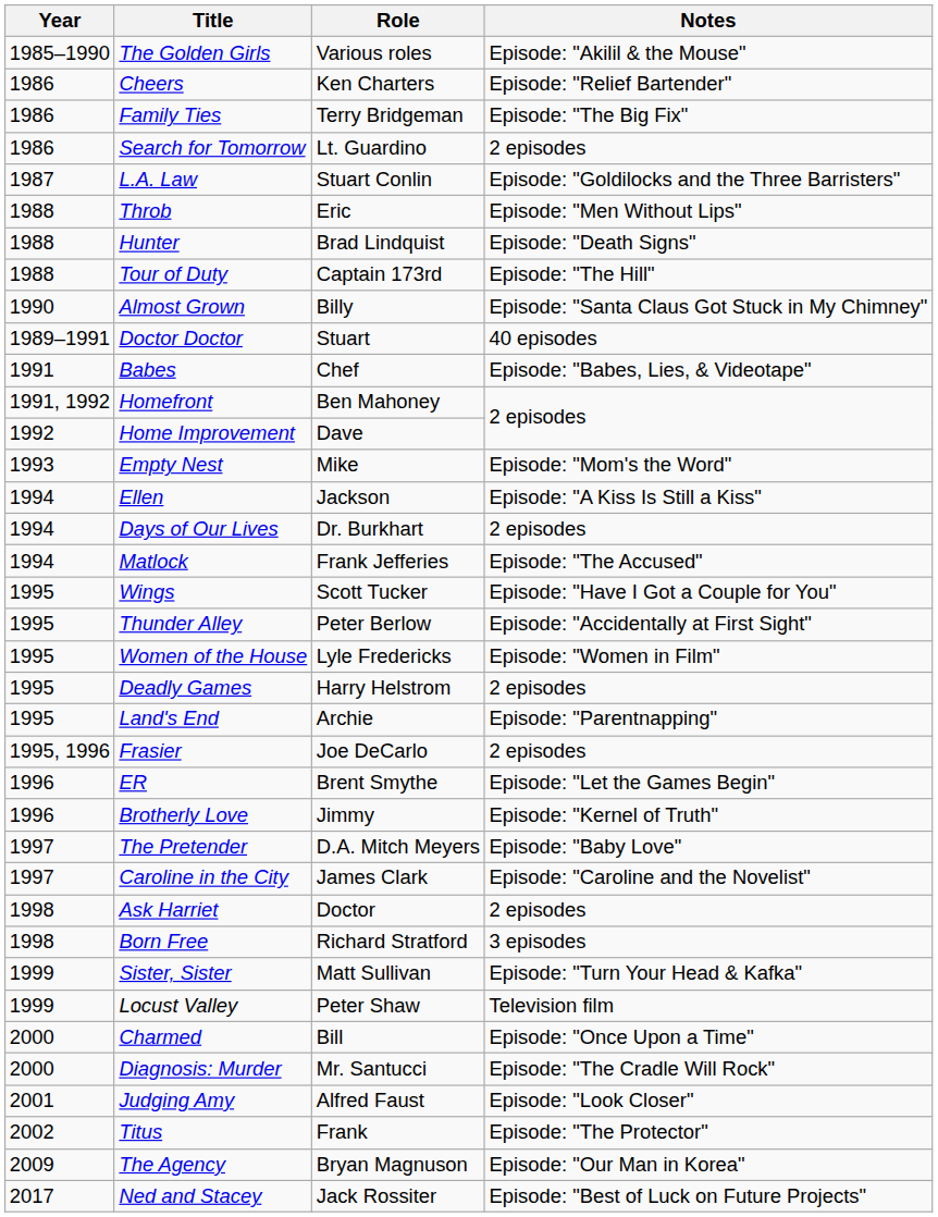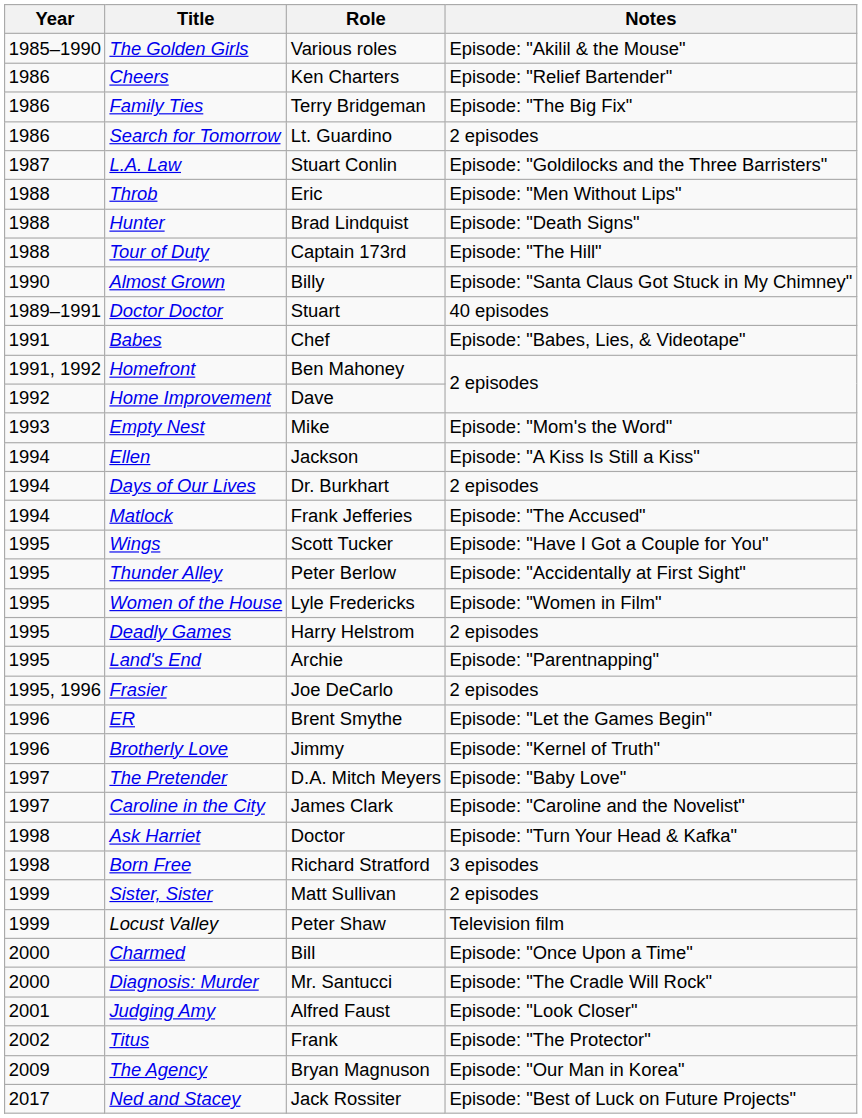 <table class="wikitable sortable">
 <tr>
 <th>Year</th>
 <th>Title</th>
 <th>Role</th>
 <th>Notes</th>
 </tr>
 <tr>
 <td>1985–1990</td>
 <td><em><a href='#'>The Golden Girls</a></em></td>
 <td>Various roles</td>
 <td>Episode: "Akilil & the Mouse"</td>
 </tr>
 <tr>
 <td>1986</td>
 <td><em><a href='#'>Cheers</a></em></td>
 <td>Ken Charters</td>
 <td>Episode: "Relief Bartender"</td>
 </tr>
 <tr>
 <td>1986</td>
 <td><em><a href='#'>Family Ties</a></em></td>
 <td>Terry Bridgeman</td>
 <td>Episode: "The Big Fix"</td>
 </tr>
 <tr>
 <td>1986</td>
 <td><em><a href='#'>Search for Tomorrow</a></em></td>
 <td>Lt. Guardino</td>
 <td>2 episodes</td>
 </tr>
 <tr>
 <td>1987</td>
 <td><em><a href='#'>L.A. Law</a></em></td>
 <td>Stuart Conlin</td>
 <td>Episode: "Goldilocks and the Three Barristers"</td>
 </tr>
 <tr>
 <td>1988</td>
 <td><em><a href='#'>Throb</a></em></td>
 <td>Eric</td>
 <td>Episode: "Men Without Lips"</td>
 </tr>
 <tr>
 <td>1988</td>
 <td><a href='#'><em>Hunter</em></a></td>
 <td>Brad Lindquist</td>
 <td>Episode: "Death Signs"</td>
 </tr>
 <tr>
 <td>1988</td>
 <td><a href='#'><em>Tour of Duty</em></a></td>
 <td>Captain 173rd</td>
 <td>Episode: "The Hill"</td>
 </tr>
 <tr>
 <td>1990</td>
 <td><a href='#'><em>Almost Grown</em></a></td>
 <td>Billy</td>
 <td>Episode: "Santa Claus Got Stuck in My Chimney"</td>
 </tr>
 <tr>
 <td>1989–1991</td>
 <td><a href='#'><em>Doctor Doctor</em></a></td>
 <td>Stuart</td>
 <td>40 episodes</td>
 </tr>
 <tr>
 <td>1991</td>
 <td><a href='#'><em>Babes</em></a></td>
 <td>Chef</td>
 <td>Episode: "Babes, Lies, & Videotape"</td>
 </tr>
 <tr>
 <td>1991, 1992</td>
 <td><a href='#'><em>Homefront</em></a></td>
 <td>Ben Mahoney</td>
 <td rowspan="2">2 episodes</td>
 </tr>
 <tr>
 <td>1992</td>
 <td><a href='#'><em>Home Improvement</em></a></td>
 <td>Dave</td>
 </tr>
 <tr>
 <td>1993</td>
 <td><em><a href='#'>Empty Nest</a></em></td>
 <td>Mike</td>
 <td>Episode: "Mom's the Word"</td>
 </tr>
 <tr>
 <td>1994</td>
 <td><a href='#'><em>Ellen</em></a></td>
 <td>Jackson</td>
 <td>Episode: "A Kiss Is Still a Kiss"</td>
 </tr>
 <tr>
 <td>1994</td>
 <td><em><a href='#'>Days of Our Lives</a></em></td>
 <td>Dr. Burkhart</td>
 <td>2 episodes</td>
 </tr>
 <tr>
 <td>1994</td>
 <td><a href='#'><em>Matlock</em></a></td>
 <td>Frank Jefferies</td>
 <td>Episode: "The Accused"</td>
 </tr>
 <tr>
 <td>1995</td>
 <td><a href='#'><em>Wings</em></a></td>
 <td>Scott Tucker</td>
 <td>Episode: "Have I Got a Couple for You"</td>
 </tr>
 <tr>
 <td>1995</td>
 <td><a href='#'><em>Thunder Alley</em></a></td>
 <td>Peter Berlow</td>
 <td>Episode: "Accidentally at First Sight"</td>
 </tr>
 <tr>
 <td>1995</td>
 <td><em><a href='#'>Women of the House</a></em></td>
 <td>Lyle Fredericks</td>
 <td>Episode: "Women in Film"</td>
 </tr>
 <tr>
 <td>1995</td>
 <td><a href='#'><em>Deadly Games</em></a></td>
 <td>Harry Helstrom</td>
 <td>2 episodes</td>
 </tr>
 <tr>
 <td>1995</td>
 <td><a href='#'><em>Land's End</em></a></td>
 <td>Archie</td>
 <td>Episode: "Parentnapping"</td>
 </tr>
 <tr>
 <td>1995, 1996</td>
 <td><em><a href='#'>Frasier</a></em></td>
 <td>Joe DeCarlo</td>
 <td>2 episodes</td>
 </tr>
 <tr>
 <td>1996</td>
 <td><a href='#'><em>ER</em></a></td>
 <td>Brent Smythe</td>
 <td>Episode: "Let the Games Begin"</td>
 </tr>
 <tr>
 <td>1996</td>
 <td><a href='#'><em>Brotherly Love</em></a></td>
 <td>Jimmy</td>
 <td>Episode: "Kernel of Truth"</td>
 </tr>
 <tr>
 <td>1997</td>
 <td><a href='#'><em>The Pretender</em></a></td>
 <td>D.A. Mitch Meyers</td>
 <td>Episode: "Baby Love"</td>
 </tr>
 <tr>
 <td>1997</td>
 <td><em><a href='#'>Caroline in the City</a></em></td>
 <td>James Clark</td>
 <td>Episode: "Caroline and the Novelist"</td>
 </tr>
 <tr>
 <td>1998</td>
 <td><em><a href='#'>Ask Harriet</a></em></td>
 <td>Doctor</td>
-<td>2 episodes</td>
+<td>Episode: "Turn Your Head & Kafka"</td>
 </tr>
 <tr>
 <td>1998</td>
 <td><a href='#'><em>Born Free</em></a></td>
 <td>Richard Stratford</td>
 <td>3 episodes</td>
 </tr>
 <tr>
 <td>1999</td>
 <td><a href='#'><em>Sister, Sister</em></a></td>
 <td>Matt Sullivan</td>
-<td>Episode: "Turn Your Head & Kafka"</td>
+<td>2 episodes</td>
 </tr>
 <tr>
 <td>1999</td>
 <td><em>Locust Valley</em></td>
 <td>Peter Shaw</td>
 <td>Television film</td>
 </tr>
 <tr>
 <td>2000</td>
 <td><em><a href='#'>Charmed</a></em></td>
 <td>Bill</td>
 <td>Episode: "Once Upon a Time"</td>
 </tr>
 <tr>
 <td>2000</td>
 <td><em><a href='#'>Diagnosis: Murder</a></em></td>
 <td>Mr. Santucci</td>
 <td>Episode: "The Cradle Will Rock"</td>
 </tr>
 <tr>
 <td>2001</td>
 <td><em><a href='#'>Judging Amy</a></em></td>
 <td>Alfred Faust</td>
 <td>Episode: "Look Closer"</td>
 </tr>
 <tr>
 <td>2002</td>
 <td><a href='#'><em>Titus</em></a></td>
 <td>Frank</td>
 <td>Episode: "The Protector"</td>
 </tr>
 <tr>
 <td>2009</td>
 <td><a href='#'><em>The Agency</em></a></td>
 <td>Bryan Magnuson</td>
 <td>Episode: "Our Man in Korea"</td>
 </tr>
 <tr>
 <td>2017</td>
 <td><em><a href='#'>Ned and Stacey</a></em></td>
 <td>Jack Rossiter</td>
 <td>Episode: "Best of Luck on Future Projects"</td>
 </tr>
 </table>
